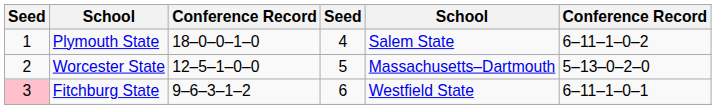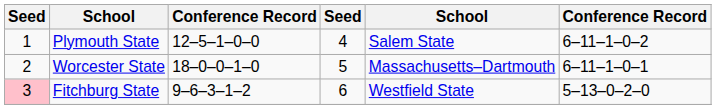 <table class="wikitable">
 <tr>
 <th>Seed</th>
 <th>School</th>
 <th>Conference Record</th>
 <th>Seed</th>
 <th>School</th>
 <th>Conference Record</th>
 </tr>
 <tr>
 <td align=center>1</td>
 <td><a href='#'>Plymouth State</a></td>
-<td>18–0–0–1–0</td>
+<td>12–5–1–0–0</td>
 <td align=center>4</td>
 <td><a href='#'>Salem State</a></td>
 <td>6–11–1–0–2</td>
 </tr>
 <tr>
 <td align=center>2</td>
 <td><a href='#'>Worcester State</a></td>
-<td>12–5–1–0–0</td>
+<td>18–0–0–1–0</td>
 <td align=center>5</td>
 <td><a href='#'>Massachusetts–Dartmouth</a></td>
-<td>5–13–0–2–0</td>
+<td>6–11–1–0–1</td>
 </tr>
 <tr>
 <td align=center style="background: pink;">3</td>
 <td><a href='#'>Fitchburg State</a></td>
 <td>9–6–3–1–2</td>
 <td align=center>6</td>
 <td><a href='#'>Westfield State</a></td>
-<td>6–11–1–0–1</td>
+<td>5–13–0–2–0</td>
 </tr>
 <tr>
 </tr>
 </table>
